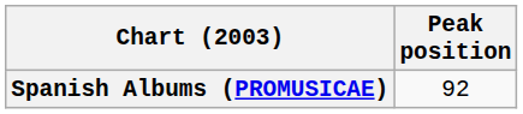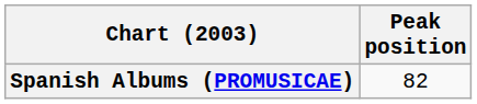 <table class="wikitable plainrowheaders">
 <tr>
 <th>Chart (2003)</th>
 <th>Peak<br>position</th>
 </tr>
 <tr>
 <th scope="row" style="text-align:left;">Spanish Albums (<a href='#'>PROMUSICAE</a>)</th>
-<td align="center">92</td>
+<td align="center">82</td>
 </tr>
 </table>
